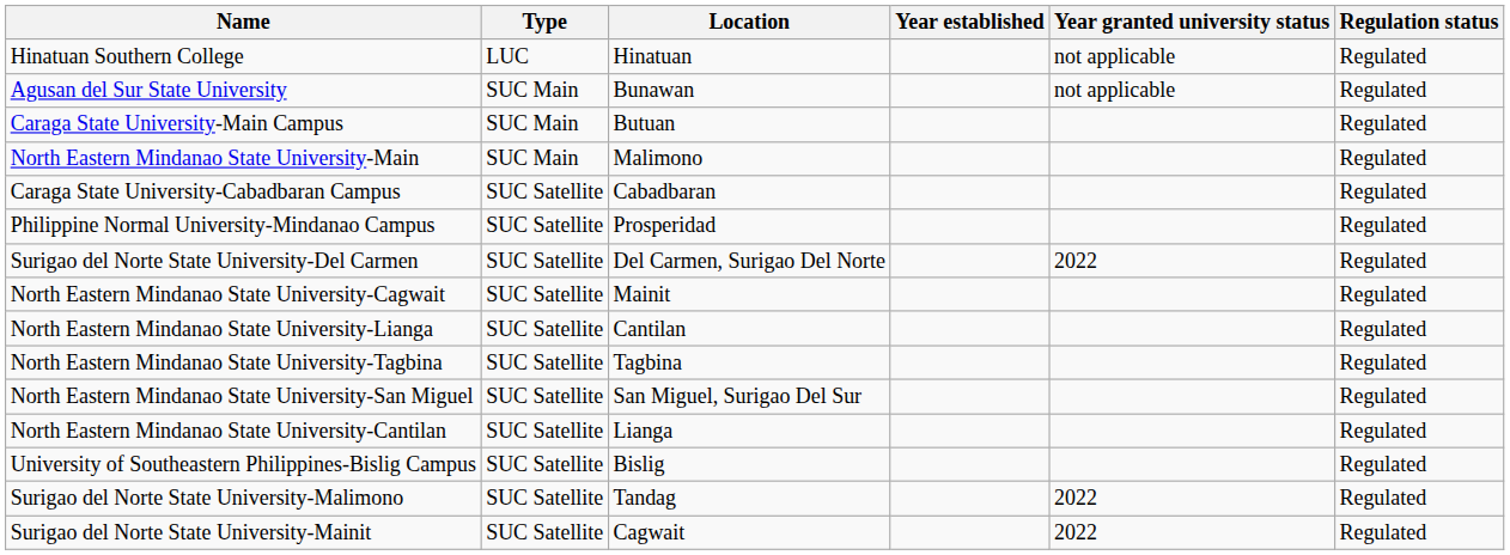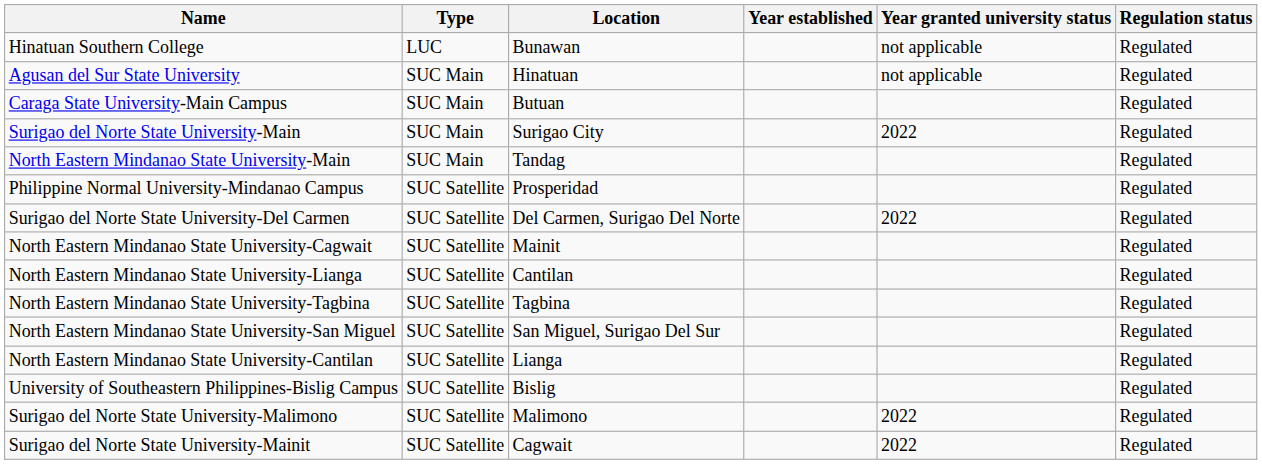 <table class="wikitable sortable static-row-numbers">
 <tr>
 <th>Name</th>
 <th>Type</th>
 <th class="unsortable">Location</th>
 <th>Year established</th>
 <th style="vertical-align:middle;">Year granted university status</th>
 <th style="vertical-align:middle;">Regulation status</th>
 </tr>
 <tr>
 <td>Hinatuan Southern College</td>
 <td>LUC</td>
-<td>Hinatuan</td>
+<td>Bunawan</td>
 <td></td>
 <td style="vertical-align:middle;">not applicable</td>
 <td style="vertical-align:middle;">Regulated</td>
 </tr>
 <tr>
 <td><a href='#'>Agusan del Sur State University</a></td>
 <td>SUC Main</td>
-<td>Bunawan</td>
+<td>Hinatuan</td>
 <td></td>
 <td style="vertical-align:middle;">not applicable</td>
 <td style="vertical-align:middle;">Regulated</td>
 </tr>
 <tr>
 <td><a href='#'>Caraga State University</a>-Main Campus</td>
 <td>SUC Main</td>
 <td>Butuan</td>
 <td></td>
 <td></td>
 <td style="vertical-align:middle;">Regulated</td>
 </tr>
 <tr>
-<td><a href='#'>North Eastern Mindanao State University</a>-Main</td>
+<td><a href='#'>Surigao del Norte State University</a>-Main</td>
 <td>SUC Main</td>
-<td>Malimono</td>
+<td>Surigao City</td>
 <td></td>
-<td></td>
+<td style="vertical-align:middle;">2022</td>
 <td style="vertical-align:middle;">Regulated</td>
 </tr>
 <tr>
-<td>Caraga State University-Cabadbaran Campus</td>
-<td>SUC Satellite</td>
-<td>Cabadbaran</td>
+<td><a href='#'>North Eastern Mindanao State University</a>-Main</td>
+<td>SUC Main</td>
+<td>Tandag</td>
 <td></td>
 <td></td>
 <td style="vertical-align:middle;">Regulated</td>
 </tr>
 <tr>
 <td>Philippine Normal University-Mindanao Campus</td>
 <td>SUC Satellite</td>
 <td>Prosperidad</td>
 <td></td>
 <td></td>
 <td style="vertical-align:middle;">Regulated</td>
 </tr>
 <tr>
 <td>Surigao del Norte State University-Del Carmen</td>
 <td>SUC Satellite</td>
 <td>Del Carmen, Surigao Del Norte</td>
 <td></td>
 <td style="vertical-align:middle;">2022</td>
 <td style="vertical-align:middle;">Regulated</td>
 </tr>
 <tr>
 <td>North Eastern Mindanao State University-Cagwait</td>
 <td>SUC Satellite</td>
 <td>Mainit</td>
 <td></td>
 <td></td>
 <td style="vertical-align:middle;">Regulated</td>
 </tr>
 <tr>
 <td>North Eastern Mindanao State University-Lianga</td>
 <td>SUC Satellite</td>
 <td>Cantilan</td>
 <td></td>
 <td></td>
 <td style="vertical-align:middle;">Regulated</td>
 </tr>
 <tr>
 <td>North Eastern Mindanao State University-Tagbina</td>
 <td>SUC Satellite</td>
 <td>Tagbina</td>
 <td></td>
 <td></td>
 <td style="vertical-align:middle;">Regulated</td>
 </tr>
 <tr>
 <td>North Eastern Mindanao State University-San Miguel</td>
 <td>SUC Satellite</td>
 <td>San Miguel, Surigao Del Sur</td>
 <td></td>
 <td></td>
 <td style="vertical-align:middle;">Regulated</td>
 </tr>
 <tr>
 <td>North Eastern Mindanao State University-Cantilan</td>
 <td>SUC Satellite</td>
 <td>Lianga</td>
 <td></td>
 <td></td>
 <td style="vertical-align:middle;">Regulated</td>
 </tr>
 <tr>
 <td>University of Southeastern Philippines-Bislig Campus</td>
 <td>SUC Satellite</td>
 <td>Bislig</td>
 <td></td>
 <td></td>
 <td style="vertical-align:middle;">Regulated</td>
 </tr>
 <tr>
 <td>Surigao del Norte State University-Malimono</td>
 <td>SUC Satellite</td>
-<td>Tandag</td>
+<td>Malimono</td>
 <td></td>
 <td style="vertical-align:middle;">2022</td>
 <td style="vertical-align:middle;">Regulated</td>
 </tr>
 <tr>
 <td>Surigao del Norte State University-Mainit</td>
 <td>SUC Satellite</td>
 <td>Cagwait</td>
 <td></td>
 <td style="vertical-align:middle;">2022</td>
 <td style="vertical-align:middle;">Regulated</td>
 </tr>
 </table>
